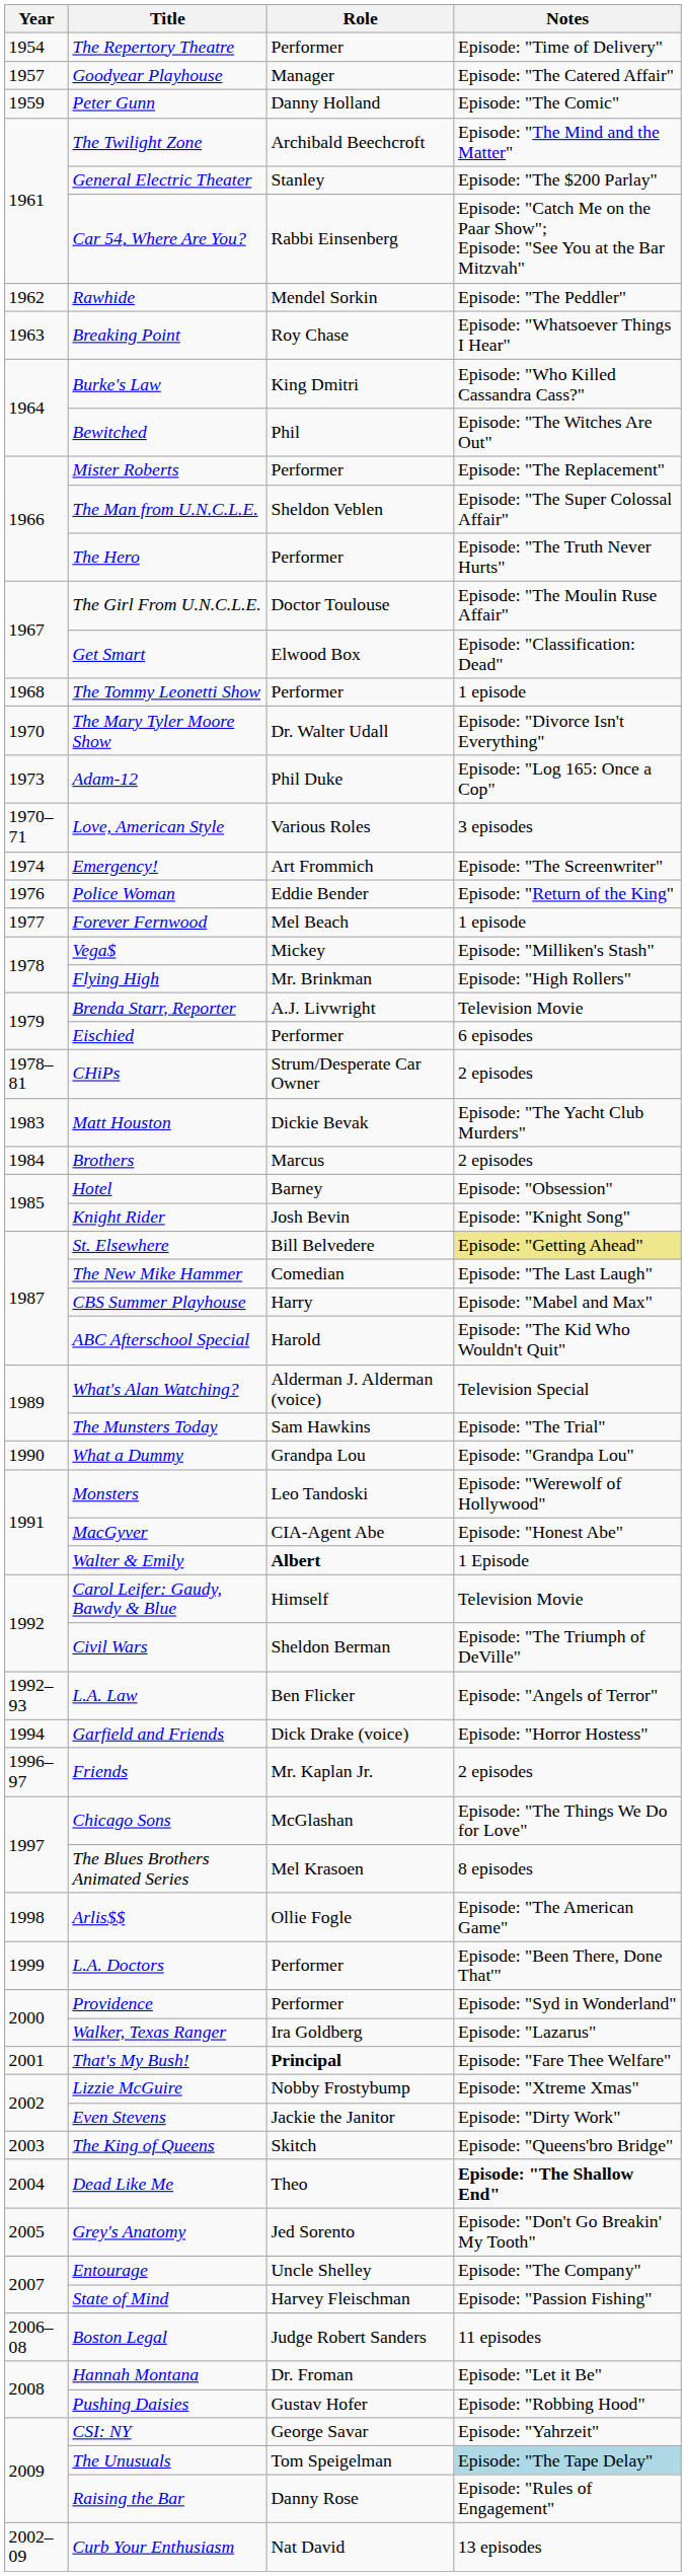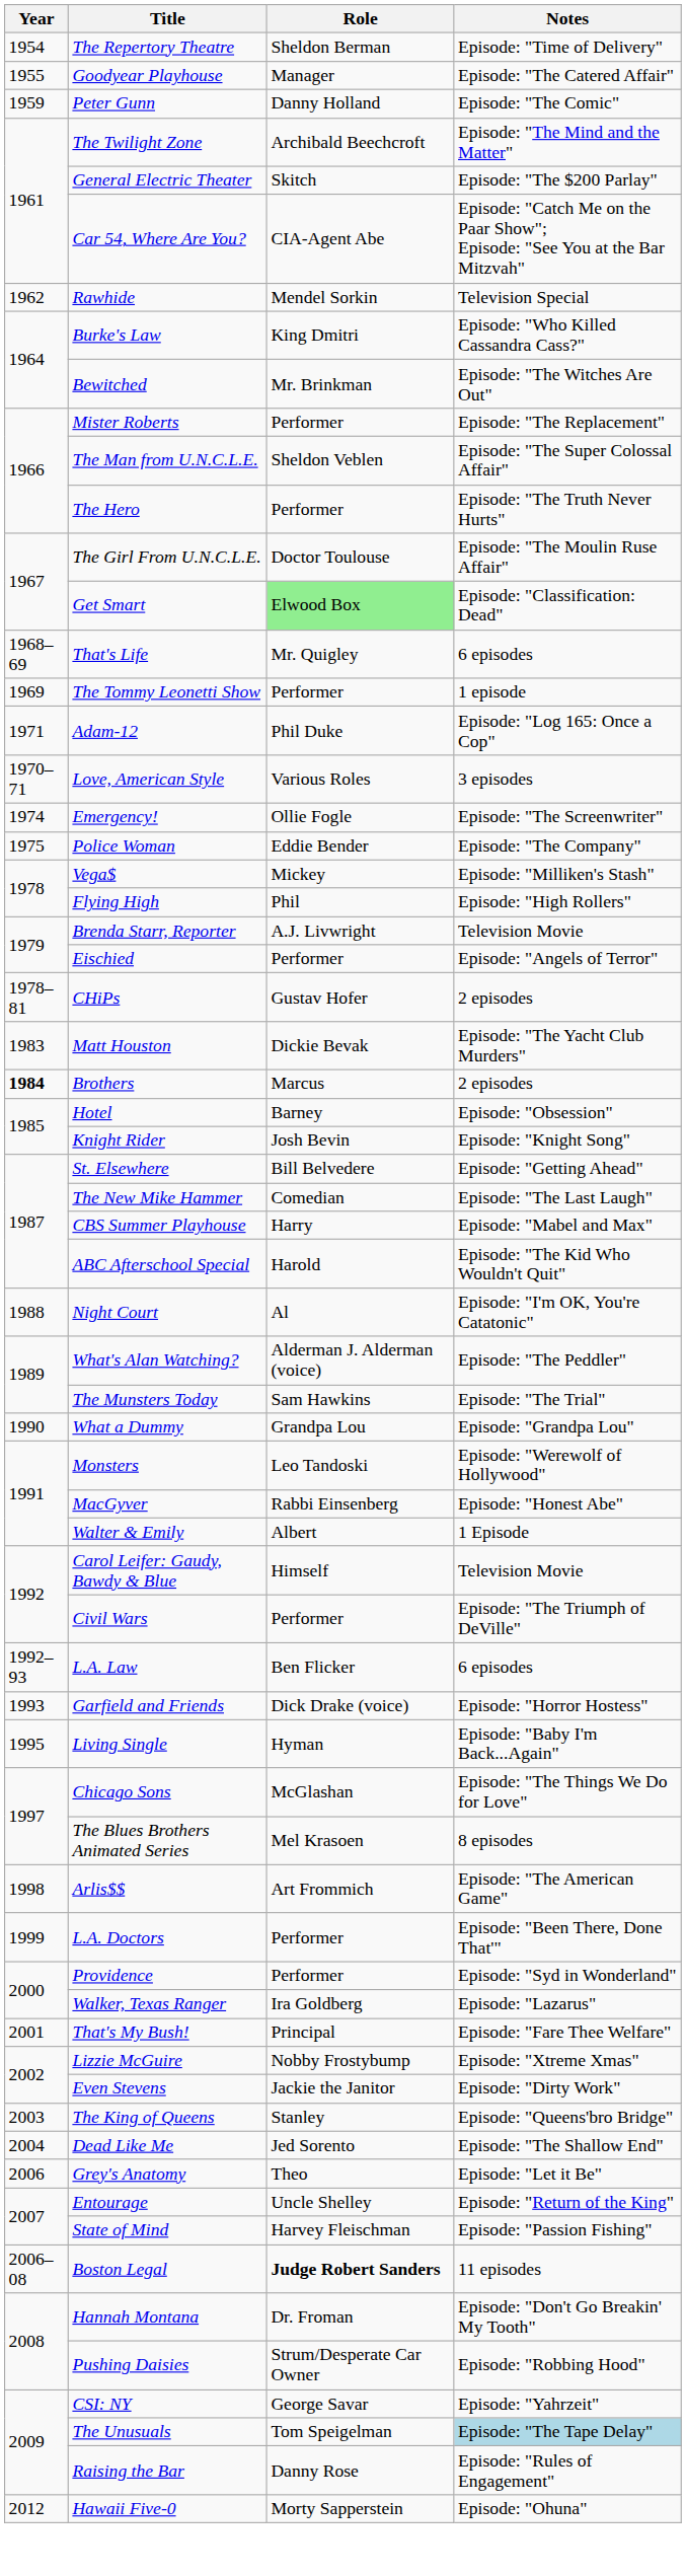 <table class="wikitable">
 <tr>
 <th>Year</th>
 <th>Title</th>
 <th>Role</th>
 <th>Notes</th>
 </tr>
 <tr>
 <td>1954</td>
 <td><em><a href='#'>The Repertory Theatre</a></em></td>
-<td>Performer</td>
+<td>Sheldon Berman</td>
 <td>Episode: "Time of Delivery"</td>
 </tr>
 <tr>
-<td>1957</td>
+<td>1955</td>
 <td><em><a href='#'>Goodyear Playhouse</a></em></td>
 <td>Manager</td>
 <td>Episode: "The Catered Affair"</td>
 </tr>
 <tr>
 <td>1959</td>
 <td><em><a href='#'>Peter Gunn</a></em></td>
 <td>Danny Holland</td>
 <td>Episode: "The Comic"</td>
 </tr>
 <tr>
 <td rowspan="3">1961</td>
 <td><em><a href='#'>The Twilight Zone</a></em></td>
 <td>Archibald Beechcroft</td>
 <td>Episode: "<a href='#'>The Mind and the Matter</a>"</td>
 </tr>
 <tr>
 <td><em><a href='#'>General Electric Theater</a></em></td>
-<td>Stanley</td>
+<td>Skitch</td>
 <td>Episode: "The $200 Parlay"</td>
 </tr>
 <tr>
 <td><em><a href='#'>Car 54, Where Are You?</a></em></td>
-<td>Rabbi Einsenberg</td>
+<td>CIA-Agent Abe</td>
 <td>Episode: "Catch Me on the Paar Show"; <br> Episode: "See You at the Bar Mitzvah"</td>
 </tr>
 <tr>
 <td>1962</td>
 <td><em><a href='#'>Rawhide</a></em></td>
 <td>Mendel Sorkin</td>
-<td>Episode: "The Peddler"</td>
-</tr>
-<tr>
-<td>1963</td>
-<td><em><a href='#'>Breaking Point</a></em></td>
-<td>Roy Chase</td>
-<td>Episode: "Whatsoever Things I Hear"</td>
+<td>Television Special</td>
 </tr>
 <tr>
 <td rowspan="2">1964</td>
 <td><em><a href='#'>Burke's Law</a></em></td>
 <td>King Dmitri</td>
 <td>Episode: "Who Killed Cassandra Cass?"</td>
 </tr>
 <tr>
 <td><em><a href='#'>Bewitched</a></em></td>
-<td>Phil</td>
+<td>Mr. Brinkman</td>
 <td>Episode: "The Witches Are Out"</td>
 </tr>
 <tr>
 <td rowspan="3">1966</td>
 <td><em><a href='#'>Mister Roberts</a></em></td>
 <td>Performer</td>
 <td>Episode: "The Replacement"</td>
 </tr>
 <tr>
 <td><em><a href='#'>The Man from U.N.C.L.E.</a></em></td>
 <td>Sheldon Veblen</td>
 <td>Episode: "The Super Colossal Affair"</td>
 </tr>
 <tr>
 <td><em><a href='#'>The Hero</a></em></td>
 <td>Performer</td>
 <td>Episode: "The Truth Never Hurts"</td>
 </tr>
 <tr>
 <td rowspan="2">1967</td>
 <td><em>The Girl From U.N.C.L.E.</em></td>
 <td>Doctor Toulouse</td>
 <td>Episode: "The Moulin Ruse Affair"</td>
 </tr>
 <tr>
 <td><em><a href='#'>Get Smart</a></em></td>
-<td>Elwood Box</td>
+<td style="background: lightgreen;">Elwood Box</td>
 <td>Episode: "Classification: Dead"</td>
 </tr>
 <tr>
-<td>1968</td>
+<td>1968–69</td>
+<td><em><a href='#'>That's Life</a></em></td>
+<td>Mr. Quigley</td>
+<td>6 episodes</td>
+</tr>
+<tr>
+<td>1969</td>
 <td><em><a href='#'>The Tommy Leonetti Show</a></em></td>
 <td>Performer</td>
 <td>1 episode</td>
 </tr>
 <tr>
-<td>1970</td>
-<td><em><a href='#'>The Mary Tyler Moore Show</a></em></td>
-<td>Dr. Walter Udall</td>
-<td>Episode: "Divorce Isn't Everything"</td>
-</tr>
-<tr>
-<td>1973</td>
+<td>1971</td>
 <td><em><a href='#'>Adam-12</a></em></td>
 <td>Phil Duke</td>
 <td>Episode: "Log 165: Once a Cop"</td>
 </tr>
 <tr>
 <td>1970–71</td>
 <td><em><a href='#'>Love, American Style</a></em></td>
 <td>Various Roles</td>
 <td>3 episodes</td>
 </tr>
 <tr>
 <td>1974</td>
 <td><em><a href='#'>Emergency!</a></em></td>
-<td>Art Frommich</td>
+<td>Ollie Fogle</td>
 <td>Episode: "The Screenwriter"</td>
 </tr>
 <tr>
-<td>1976</td>
+<td>1975</td>
 <td><em><a href='#'>Police Woman</a></em></td>
 <td>Eddie Bender</td>
-<td>Episode: "<a href='#'>Return of the King</a>"</td>
-</tr>
-<tr>
-<td>1977</td>
-<td><em><a href='#'>Forever Fernwood</a></em></td>
-<td>Mel Beach</td>
-<td>1 episode</td>
+<td>Episode: "The Company"</td>
 </tr>
 <tr>
 <td rowspan="2">1978</td>
 <td><em><a href='#'>Vega$</a></em></td>
 <td>Mickey</td>
 <td>Episode: "Milliken's Stash"</td>
 </tr>
 <tr>
 <td><em><a href='#'>Flying High</a></em></td>
-<td>Mr. Brinkman</td>
+<td>Phil</td>
 <td>Episode: "High Rollers"</td>
 </tr>
 <tr>
 <td rowspan="2">1979</td>
 <td><em><a href='#'>Brenda Starr, Reporter</a></em></td>
 <td>A.J. Livwright</td>
 <td>Television Movie</td>
 </tr>
 <tr>
 <td><em><a href='#'>Eischied</a></em></td>
 <td>Performer</td>
-<td>6 episodes</td>
+<td>Episode: "Angels of Terror"</td>
 </tr>
 <tr>
 <td>1978–81</td>
 <td><em><a href='#'>CHiPs</a></em></td>
-<td>Strum/Desperate Car Owner</td>
+<td>Gustav Hofer</td>
 <td>2 episodes</td>
 </tr>
 <tr>
 <td>1983</td>
 <td><em><a href='#'>Matt Houston</a></em></td>
 <td>Dickie Bevak</td>
 <td>Episode: "The Yacht Club Murders"</td>
 </tr>
 <tr>
-<td>1984</td>
+<td><strong>1984</strong></td>
 <td><em><a href='#'>Brothers</a></em></td>
 <td>Marcus</td>
 <td>2 episodes</td>
 </tr>
 <tr>
 <td rowspan="2">1985</td>
 <td><em><a href='#'>Hotel</a></em></td>
 <td>Barney</td>
 <td>Episode: "Obsession"</td>
 </tr>
 <tr>
 <td><em><a href='#'>Knight Rider</a></em></td>
 <td>Josh Bevin</td>
 <td>Episode: "Knight Song"</td>
 </tr>
 <tr>
 <td rowspan="4">1987</td>
 <td><em><a href='#'>St. Elsewhere</a></em></td>
 <td>Bill Belvedere</td>
-<td style="background: khaki;">Episode: "Getting Ahead"</td>
+<td>Episode: "Getting Ahead"</td>
 </tr>
 <tr>
 <td><em><a href='#'>The New Mike Hammer</a></em></td>
 <td>Comedian</td>
 <td>Episode: "The Last Laugh"</td>
 </tr>
 <tr>
 <td><em><a href='#'>CBS Summer Playhouse</a></em></td>
 <td>Harry</td>
 <td>Episode: "Mabel and Max"</td>
 </tr>
 <tr>
 <td><em><a href='#'>ABC Afterschool Special</a></em></td>
 <td>Harold</td>
 <td>Episode: "The Kid Who Wouldn't Quit"</td>
 </tr>
 <tr>
+<td>1988</td>
+<td><em><a href='#'>Night Court</a></em></td>
+<td>Al</td>
+<td>Episode: "I'm OK, You're Catatonic"</td>
+</tr>
+<tr>
 <td rowspan="2">1989</td>
 <td><em><a href='#'>What's Alan Watching?</a></em></td>
 <td>Alderman J. Alderman (voice)</td>
-<td>Television Special</td>
+<td>Episode: "The Peddler"</td>
 </tr>
 <tr>
 <td><em><a href='#'>The Munsters Today</a></em></td>
 <td>Sam Hawkins</td>
 <td>Episode: "The Trial"</td>
 </tr>
 <tr>
 <td>1990</td>
 <td><em><a href='#'>What a Dummy</a></em></td>
 <td>Grandpa Lou</td>
 <td>Episode: "Grandpa Lou"</td>
 </tr>
 <tr>
 <td rowspan="3">1991</td>
 <td><em><a href='#'>Monsters</a></em></td>
 <td>Leo Tandoski</td>
 <td>Episode: "Werewolf of Hollywood"</td>
 </tr>
 <tr>
 <td><em><a href='#'>MacGyver</a></em></td>
-<td>CIA-Agent Abe</td>
+<td>Rabbi Einsenberg</td>
 <td>Episode: "Honest Abe"</td>
 </tr>
 <tr>
 <td><em><a href='#'>Walter & Emily</a></em></td>
-<td><strong>Albert</strong></td>
+<td>Albert</td>
 <td>1 Episode</td>
 </tr>
 <tr>
 <td rowspan="2">1992</td>
 <td><em><a href='#'>Carol Leifer: Gaudy, Bawdy & Blue</a></em></td>
 <td>Himself</td>
 <td>Television Movie</td>
 </tr>
 <tr>
 <td><em><a href='#'>Civil Wars</a></em></td>
-<td>Sheldon Berman</td>
+<td>Performer</td>
 <td>Episode: "The Triumph of DeVille"</td>
 </tr>
 <tr>
 <td>1992–93</td>
 <td><em><a href='#'>L.A. Law</a></em></td>
 <td>Ben Flicker</td>
-<td>Episode: "Angels of Terror"</td>
+<td>6 episodes</td>
 </tr>
 <tr>
-<td>1994</td>
+<td>1993</td>
 <td><em><a href='#'>Garfield and Friends</a></em></td>
 <td>Dick Drake (voice)</td>
 <td>Episode: "Horror Hostess"</td>
 </tr>
 <tr>
-<td>1996–97</td>
-<td><em><a href='#'>Friends</a></em></td>
-<td>Mr. Kaplan Jr.</td>
-<td>2 episodes</td>
+<td>1995</td>
+<td><em><a href='#'>Living Single</a></em></td>
+<td>Hyman</td>
+<td>Episode: "Baby I'm Back...Again"</td>
 </tr>
 <tr>
 <td rowspan="2">1997</td>
 <td><em><a href='#'>Chicago Sons</a></em></td>
 <td>McGlashan</td>
 <td>Episode: "The Things We Do for Love"</td>
 </tr>
 <tr>
 <td><em>The Blues Brothers Animated Series</em></td>
 <td>Mel Krasoen</td>
 <td>8 episodes</td>
 </tr>
 <tr>
 <td>1998</td>
 <td><em><a href='#'>Arlis$$</a></em></td>
-<td>Ollie Fogle</td>
+<td>Art Frommich</td>
 <td>Episode: "The American Game"</td>
 </tr>
 <tr>
 <td>1999</td>
 <td><em><a href='#'>L.A. Doctors</a></em></td>
 <td>Performer</td>
 <td>Episode: "Been There, Done That'"</td>
 </tr>
 <tr>
 <td rowspan="2">2000</td>
 <td><em><a href='#'>Providence</a></em></td>
 <td>Performer</td>
 <td>Episode: "Syd in Wonderland"</td>
 </tr>
 <tr>
 <td><em><a href='#'>Walker, Texas Ranger</a></em></td>
 <td>Ira Goldberg</td>
 <td>Episode: "Lazarus"</td>
 </tr>
 <tr>
 <td>2001</td>
 <td><em><a href='#'>That's My Bush!</a></em></td>
-<td><strong>Principal</strong></td>
+<td>Principal</td>
 <td>Episode: "Fare Thee Welfare"</td>
 </tr>
 <tr>
 <td rowspan="2">2002</td>
 <td><em><a href='#'>Lizzie McGuire</a></em></td>
 <td>Nobby Frostybump</td>
 <td>Episode: "Xtreme Xmas"</td>
 </tr>
 <tr>
 <td><em><a href='#'>Even Stevens</a></em></td>
 <td>Jackie the Janitor</td>
 <td>Episode: "Dirty Work"</td>
 </tr>
 <tr>
 <td>2003</td>
 <td><em><a href='#'>The King of Queens</a></em></td>
-<td>Skitch</td>
+<td>Stanley</td>
 <td>Episode: "Queens'bro Bridge"</td>
 </tr>
 <tr>
 <td>2004</td>
 <td><em><a href='#'>Dead Like Me</a></em></td>
-<td>Theo</td>
-<td><strong>Episode: "The Shallow End"</strong></td>
+<td>Jed Sorento</td>
+<td>Episode: "The Shallow End"</td>
 </tr>
 <tr>
-<td>2005</td>
+<td>2006</td>
 <td><em><a href='#'>Grey's Anatomy</a></em></td>
-<td>Jed Sorento</td>
-<td>Episode: "Don't Go Breakin' My Tooth"</td>
+<td>Theo</td>
+<td>Episode: "Let it Be"</td>
 </tr>
 <tr>
 <td rowspan="2">2007</td>
 <td><em><a href='#'>Entourage</a></em></td>
 <td>Uncle Shelley</td>
-<td>Episode: "The Company"</td>
+<td>Episode: "<a href='#'>Return of the King</a>"</td>
 </tr>
 <tr>
 <td><em><a href='#'>State of Mind</a></em></td>
 <td>Harvey Fleischman</td>
 <td>Episode: "Passion Fishing"</td>
 </tr>
 <tr>
 <td>2006–08</td>
 <td><em><a href='#'>Boston Legal</a></em></td>
-<td>Judge Robert Sanders</td>
+<td><strong>Judge Robert Sanders</strong></td>
 <td>11 episodes</td>
 </tr>
 <tr>
 <td rowspan="2">2008</td>
 <td><em><a href='#'>Hannah Montana</a></em></td>
 <td>Dr. Froman</td>
-<td>Episode: "Let it Be"</td>
+<td>Episode: "Don't Go Breakin' My Tooth"</td>
 </tr>
 <tr>
 <td><em><a href='#'>Pushing Daisies</a></em></td>
-<td>Gustav Hofer</td>
+<td>Strum/Desperate Car Owner</td>
 <td>Episode: "Robbing Hood"</td>
 </tr>
 <tr>
 <td rowspan="3">2009</td>
 <td><em><a href='#'>CSI: NY</a></em></td>
 <td>George Savar</td>
 <td>Episode: "Yahrzeit"</td>
 </tr>
 <tr>
 <td><em><a href='#'>The Unusuals</a></em></td>
 <td>Tom Speigelman</td>
 <td style="background: lightblue;">Episode: "The Tape Delay"</td>
 </tr>
 <tr>
 <td><em><a href='#'>Raising the Bar</a></em></td>
 <td>Danny Rose</td>
 <td>Episode: "Rules of Engagement"</td>
 </tr>
 <tr>
-<td>2002–09</td>
-<td><em><a href='#'>Curb Your Enthusiasm</a></em></td>
-<td>Nat David</td>
-<td>13 episodes</td>
+<td>2012</td>
+<td><em><a href='#'>Hawaii Five-0</a></em></td>
+<td>Morty Sapperstein</td>
+<td>Episode: "Ohuna"</td>
 </tr>
 </table>
